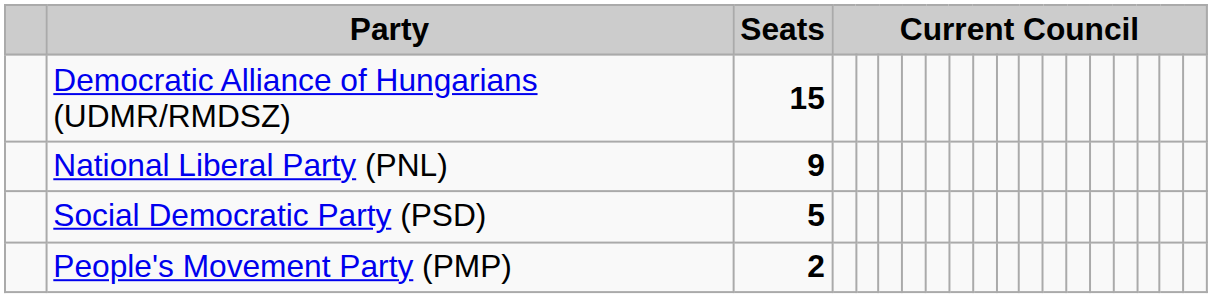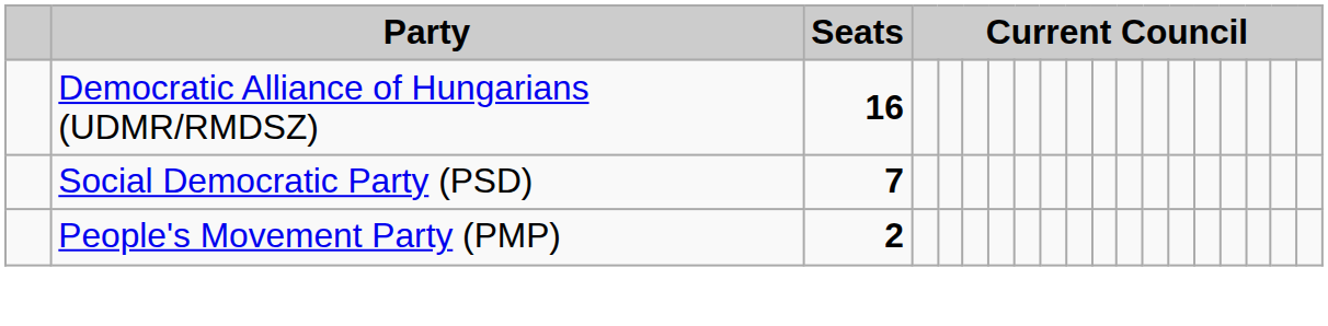 <table class="wikitable">
 <tr>
 <th style="background:#ccc">   </th>
 <th style="background:#ccc">Party</th>
 <th style="background:#ccc">Seats</th>
 <th style="background:#ccc" colspan="16">Current Council</th>
 </tr>
 <tr>
 <td>  </td>
 <td><a href='#'>Democratic Alliance of Hungarians</a> (UDMR/RMDSZ)</td>
-<td style="text-align: right"><strong>15</strong></td>
+<td style="text-align: right"><strong>16</strong></td>
 <td>  </td>
 <td>  </td>
 <td>  </td>
 <td>  </td>
 <td>  </td>
 <td>  </td>
 <td>  </td>
 <td>  </td>
 <td>  </td>
 <td>  </td>
 <td>  </td>
 <td>  </td>
 <td>  </td>
 <td>  </td>
 <td>  </td>
 <td>  </td>
 </tr>
 <tr>
 <td>  </td>
-<td><a href='#'>National Liberal Party</a> (PNL)</td>
-<td style="text-align: right"><strong>9</strong></td>
-<td>  </td>
-<td>  </td>
-<td>  </td>
-<td>  </td>
-<td>  </td>
-<td>  </td>
-<td>  </td>
-<td>  </td>
-<td>  </td>
-<td> </td>
-<td> </td>
-<td> </td>
-<td> </td>
-<td> </td>
-<td> </td>
-<td> </td>
-</tr>
-<tr>
-<td>  </td>
 <td><a href='#'>Social Democratic Party</a> (PSD)</td>
-<td style="text-align: right"><strong>5</strong></td>
+<td style="text-align: right"><strong>7</strong></td>
 <td>  </td>
 <td>  </td>
 <td>  </td>
 <td>  </td>
 <td>  </td>
 <td>  </td>
 <td>  </td>
 <td> </td>
 <td> </td>
 <td> </td>
 <td> </td>
 <td> </td>
 <td> </td>
 <td> </td>
 <td> </td>
 <td> </td>
 </tr>
 <tr>
 <td>  </td>
 <td><a href='#'>People's Movement Party</a> (PMP)</td>
 <td style="text-align: right"><strong>2</strong></td>
 <td>  </td>
 <td>  </td>
 <td> </td>
 <td> </td>
 <td> </td>
 <td> </td>
 <td> </td>
 <td> </td>
 <td> </td>
 <td> </td>
 <td> </td>
 <td> </td>
 <td> </td>
 <td> </td>
 <td> </td>
 <td> </td>
 </tr>
 </table>
